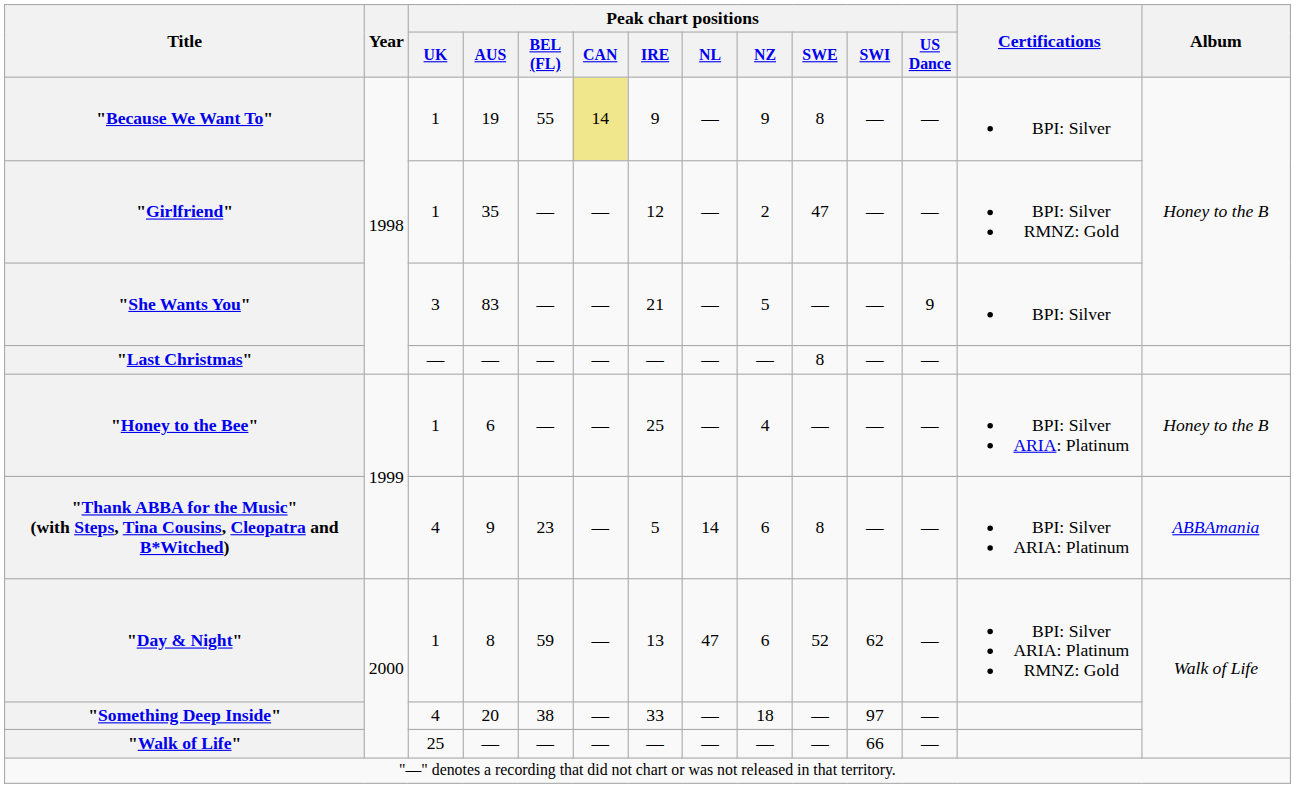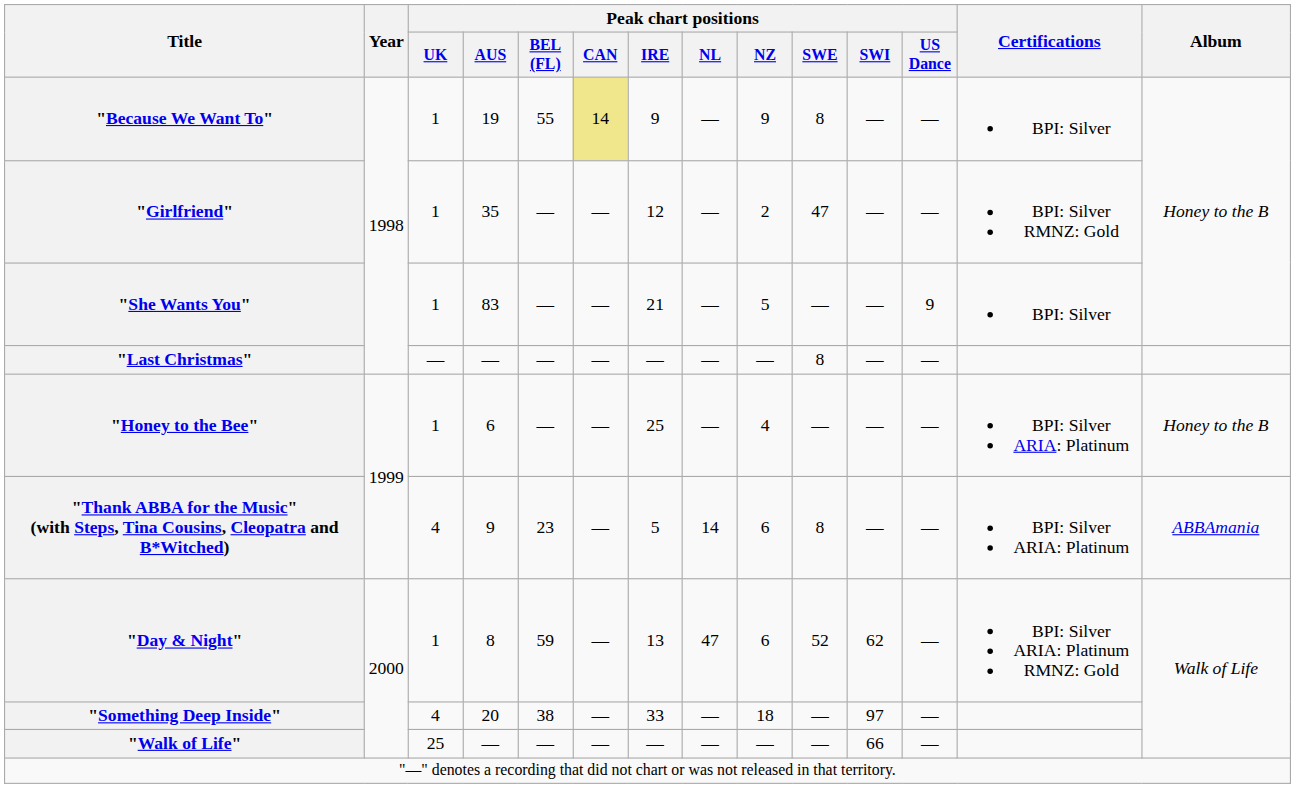 <table class="wikitable plainrowheaders" style="text-align:center;" border="1">
 <tr>
 <th scope="col" rowspan="2" style="width:20em;">Title</th>
 <th scope="col" rowspan="2">Year</th>
 <th scope="col" colspan="10">Peak chart positions</th>
 <th scope="col" rowspan="2" style="width:10em;"><a href='#'>Certifications</a></th>
 <th scope="col" rowspan="2" style="width:8em;">Album</th>
 </tr>
 <tr>
 <th scope="col" style="width:3em;font-size:90%;"><a href='#'>UK</a><br></th>
 <th scope="col" style="width:3em;font-size:90%;"><a href='#'>AUS</a><br></th>
 <th scope="col" style="width:3em;font-size:90%;"><a href='#'>BEL (FL)</a><br></th>
 <th scope="col" style="width:3em;font-size:90%;"><a href='#'>CAN</a><br></th>
 <th scope="col" style="width:3em;font-size:90%;"><a href='#'>IRE</a><br></th>
 <th scope="col" style="width:3em;font-size:90%;"><a href='#'>NL</a><br></th>
 <th scope="col" style="width:3em;font-size:90%;"><a href='#'>NZ</a><br></th>
 <th scope="col" style="width:3em;font-size:90%;"><a href='#'>SWE</a><br></th>
 <th scope="col" style="width:3em;font-size:90%;"><a href='#'>SWI</a><br></th>
 <th scope="col" style="width:3em;font-size:90%;"><a href='#'>US Dance</a><br></th>
 </tr>
 <tr>
 <th scope="row">"<a href='#'>Because We Want To</a>"</th>
 <td rowspan="4">1998</td>
 <td>1</td>
 <td>19</td>
 <td>55</td>
 <td style="background: khaki;">14</td>
 <td>9</td>
 <td>—</td>
 <td>9</td>
 <td>8</td>
 <td>—</td>
 <td>—</td>
 <td><br><ul><li>BPI: Silver</li></ul></td>
 <td rowspan="3"><em>Honey to the B</em></td>
 </tr>
 <tr>
 <th scope="row">"<a href='#'>Girlfriend</a>"</th>
 <td>1</td>
 <td>35</td>
 <td>—</td>
 <td>—</td>
 <td>12</td>
 <td>—</td>
 <td>2</td>
 <td>47</td>
 <td>—</td>
 <td>—</td>
 <td><br><ul><li>BPI: Silver</li><li>RMNZ: Gold</li></ul></td>
 </tr>
 <tr>
 <th scope="row">"<a href='#'>She Wants You</a>"</th>
-<td>3</td>
+<td>1</td>
 <td>83</td>
 <td>—</td>
 <td>—</td>
 <td>21</td>
 <td>—</td>
 <td>5</td>
 <td>—</td>
 <td>—</td>
 <td>9</td>
 <td><br><ul><li>BPI: Silver</li></ul></td>
 </tr>
 <tr>
 <th scope="row">"<a href='#'>Last Christmas</a>"</th>
 <td>—</td>
 <td>—</td>
 <td>—</td>
 <td>—</td>
 <td>—</td>
 <td>—</td>
 <td>—</td>
 <td>8</td>
 <td>—</td>
 <td>—</td>
 <td></td>
 <td></td>
 </tr>
 <tr>
 <th scope="row">"<a href='#'>Honey to the Bee</a>"</th>
 <td rowspan="2">1999</td>
 <td>1</td>
 <td>6</td>
 <td>—</td>
 <td>—</td>
 <td>25</td>
 <td>—</td>
 <td>4</td>
 <td>—</td>
 <td>—</td>
 <td>—</td>
 <td><br><ul><li>BPI: Silver</li><li><a href='#'>ARIA</a>: Platinum</li></ul></td>
 <td><em>Honey to the B</em></td>
 </tr>
 <tr>
 <th scope="row">"<a href='#'>Thank ABBA for the Music</a>"<br><span>(with <a href='#'>Steps</a>, <a href='#'>Tina Cousins</a>, <a href='#'>Cleopatra</a> and <a href='#'>B*Witched</a>)</span></th>
 <td>4</td>
 <td>9</td>
 <td>23</td>
 <td>—</td>
 <td>5</td>
 <td>14</td>
 <td>6</td>
 <td>8</td>
 <td>—</td>
 <td>—</td>
 <td><br><ul><li>BPI: Silver</li><li>ARIA: Platinum</li></ul></td>
 <td><em><a href='#'>ABBAmania</a></em></td>
 </tr>
 <tr>
 <th scope="row">"<a href='#'>Day & Night</a>"</th>
 <td rowspan="3">2000</td>
 <td>1</td>
 <td>8</td>
 <td>59</td>
 <td>—</td>
 <td>13</td>
 <td>47</td>
 <td>6</td>
 <td>52</td>
 <td>62</td>
 <td>—</td>
 <td><br><ul><li>BPI: Silver</li><li>ARIA: Platinum</li><li>RMNZ: Gold</li></ul></td>
 <td rowspan="3"><em>Walk of Life</em></td>
 </tr>
 <tr>
 <th scope="row">"<a href='#'>Something Deep Inside</a>"</th>
 <td>4</td>
 <td>20</td>
 <td>38</td>
 <td>—</td>
 <td>33</td>
 <td>—</td>
 <td>18</td>
 <td>—</td>
 <td>97</td>
 <td>—</td>
 <td></td>
 </tr>
 <tr>
 <th scope="row">"<a href='#'>Walk of Life</a>"</th>
 <td>25</td>
 <td>—</td>
 <td>—</td>
 <td>—</td>
 <td>—</td>
 <td>—</td>
 <td>—</td>
 <td>—</td>
 <td>66</td>
 <td>—</td>
 <td></td>
 </tr>
 <tr>
 <td colspan="14" style="font-size:90%">"—" denotes a recording that did not chart or was not released in that territory.</td>
 </tr>
 </table>
